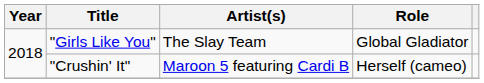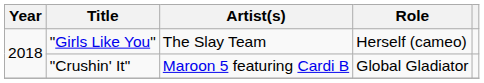 <table class="wikitable sortable">
 <tr>
 <th>Year</th>
 <th>Title</th>
 <th>Artist(s)</th>
 <th>Role</th>
 <th scope="col"></th>
 </tr>
 <tr>
 <td rowspan="2">2018</td>
 <td>"<a href='#'>Girls Like You</a>" </td>
 <td>The Slay Team</td>
-<td>Global Gladiator</td>
+<td>Herself (cameo)</td>
 <td></td>
 </tr>
 <tr>
 <td>"Crushin' It"</td>
 <td><a href='#'>Maroon 5</a> featuring <a href='#'>Cardi B</a></td>
-<td>Herself (cameo)</td>
+<td>Global Gladiator</td>
 <td></td>
 </tr>
 <tr>
 </tr>
 </table>
